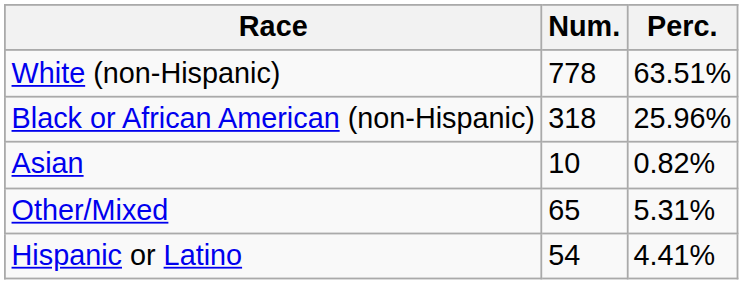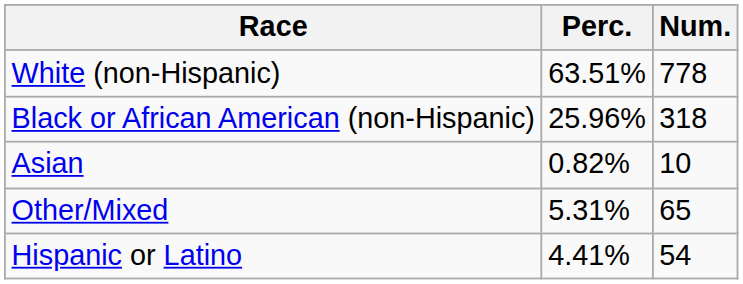 <table class="wikitable">
 <tr>
 <th>Race</th>
+<th>Perc.</th>
 <th>Num.</th>
-<th>Perc.</th>
 </tr>
 <tr>
 <td><a href='#'>White</a> (non-Hispanic)</td>
+<td>63.51%</td>
 <td>778</td>
-<td>63.51%</td>
 </tr>
 <tr>
 <td><a href='#'>Black or African American</a> (non-Hispanic)</td>
+<td>25.96%</td>
 <td>318</td>
-<td>25.96%</td>
 </tr>
 <tr>
 <td><a href='#'>Asian</a></td>
+<td>0.82%</td>
 <td>10</td>
-<td>0.82%</td>
 </tr>
 <tr>
 <td><a href='#'>Other/Mixed</a></td>
+<td>5.31%</td>
 <td>65</td>
-<td>5.31%</td>
 </tr>
 <tr>
 <td><a href='#'>Hispanic</a> or <a href='#'>Latino</a></td>
+<td>4.41%</td>
 <td>54</td>
-<td>4.41%</td>
 </tr>
 </table>
